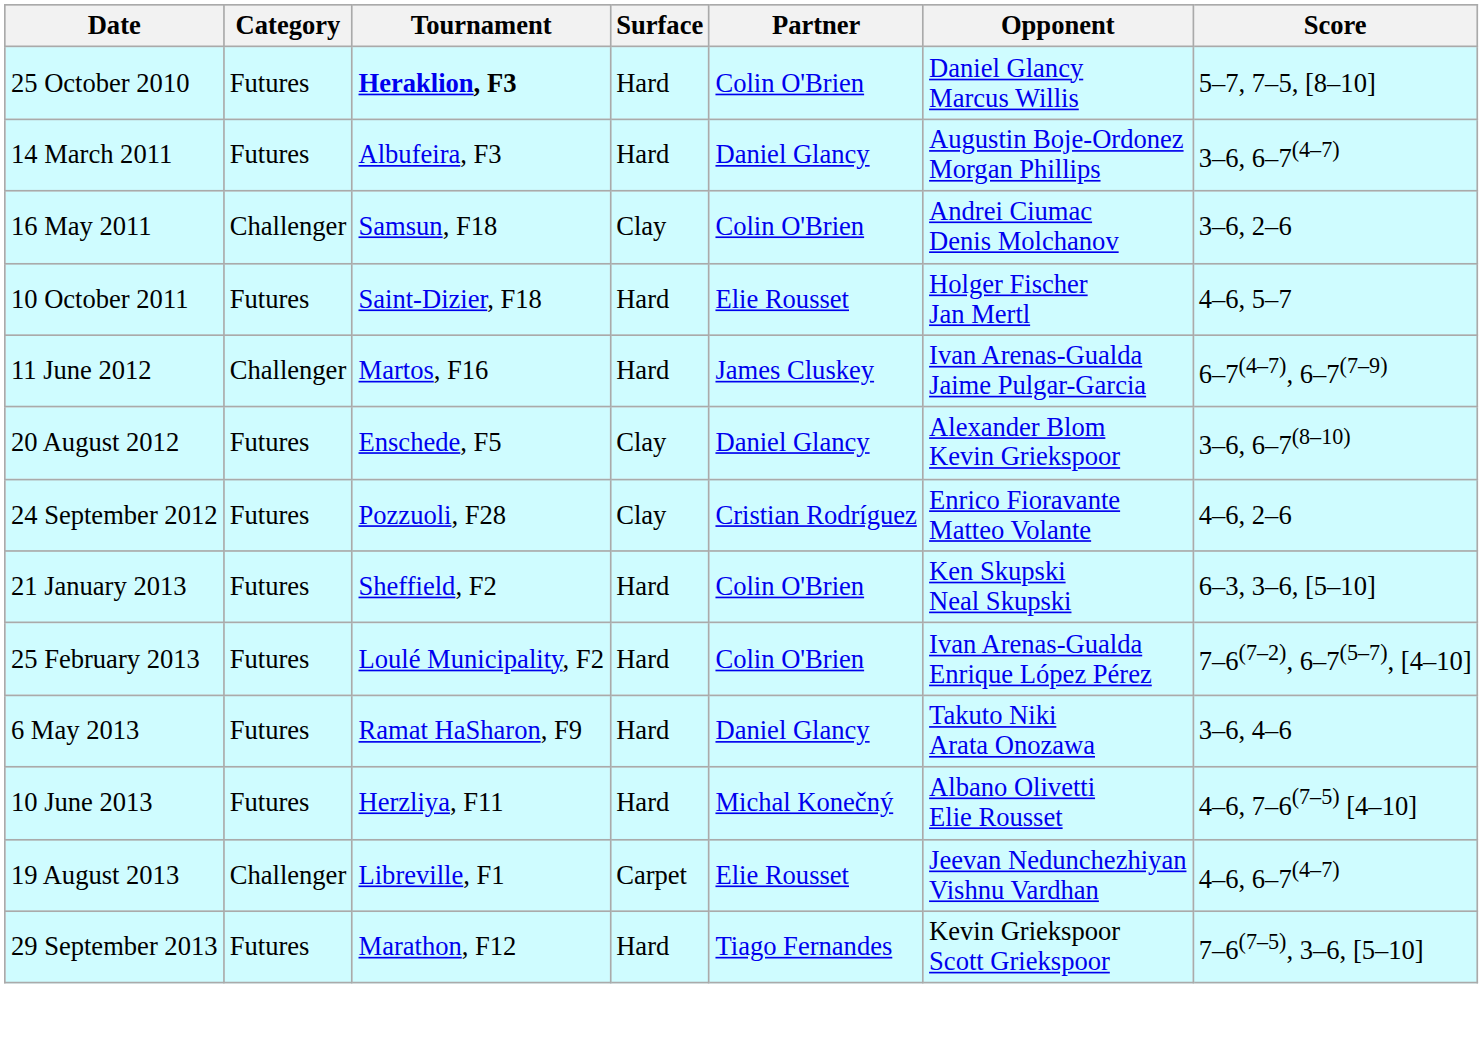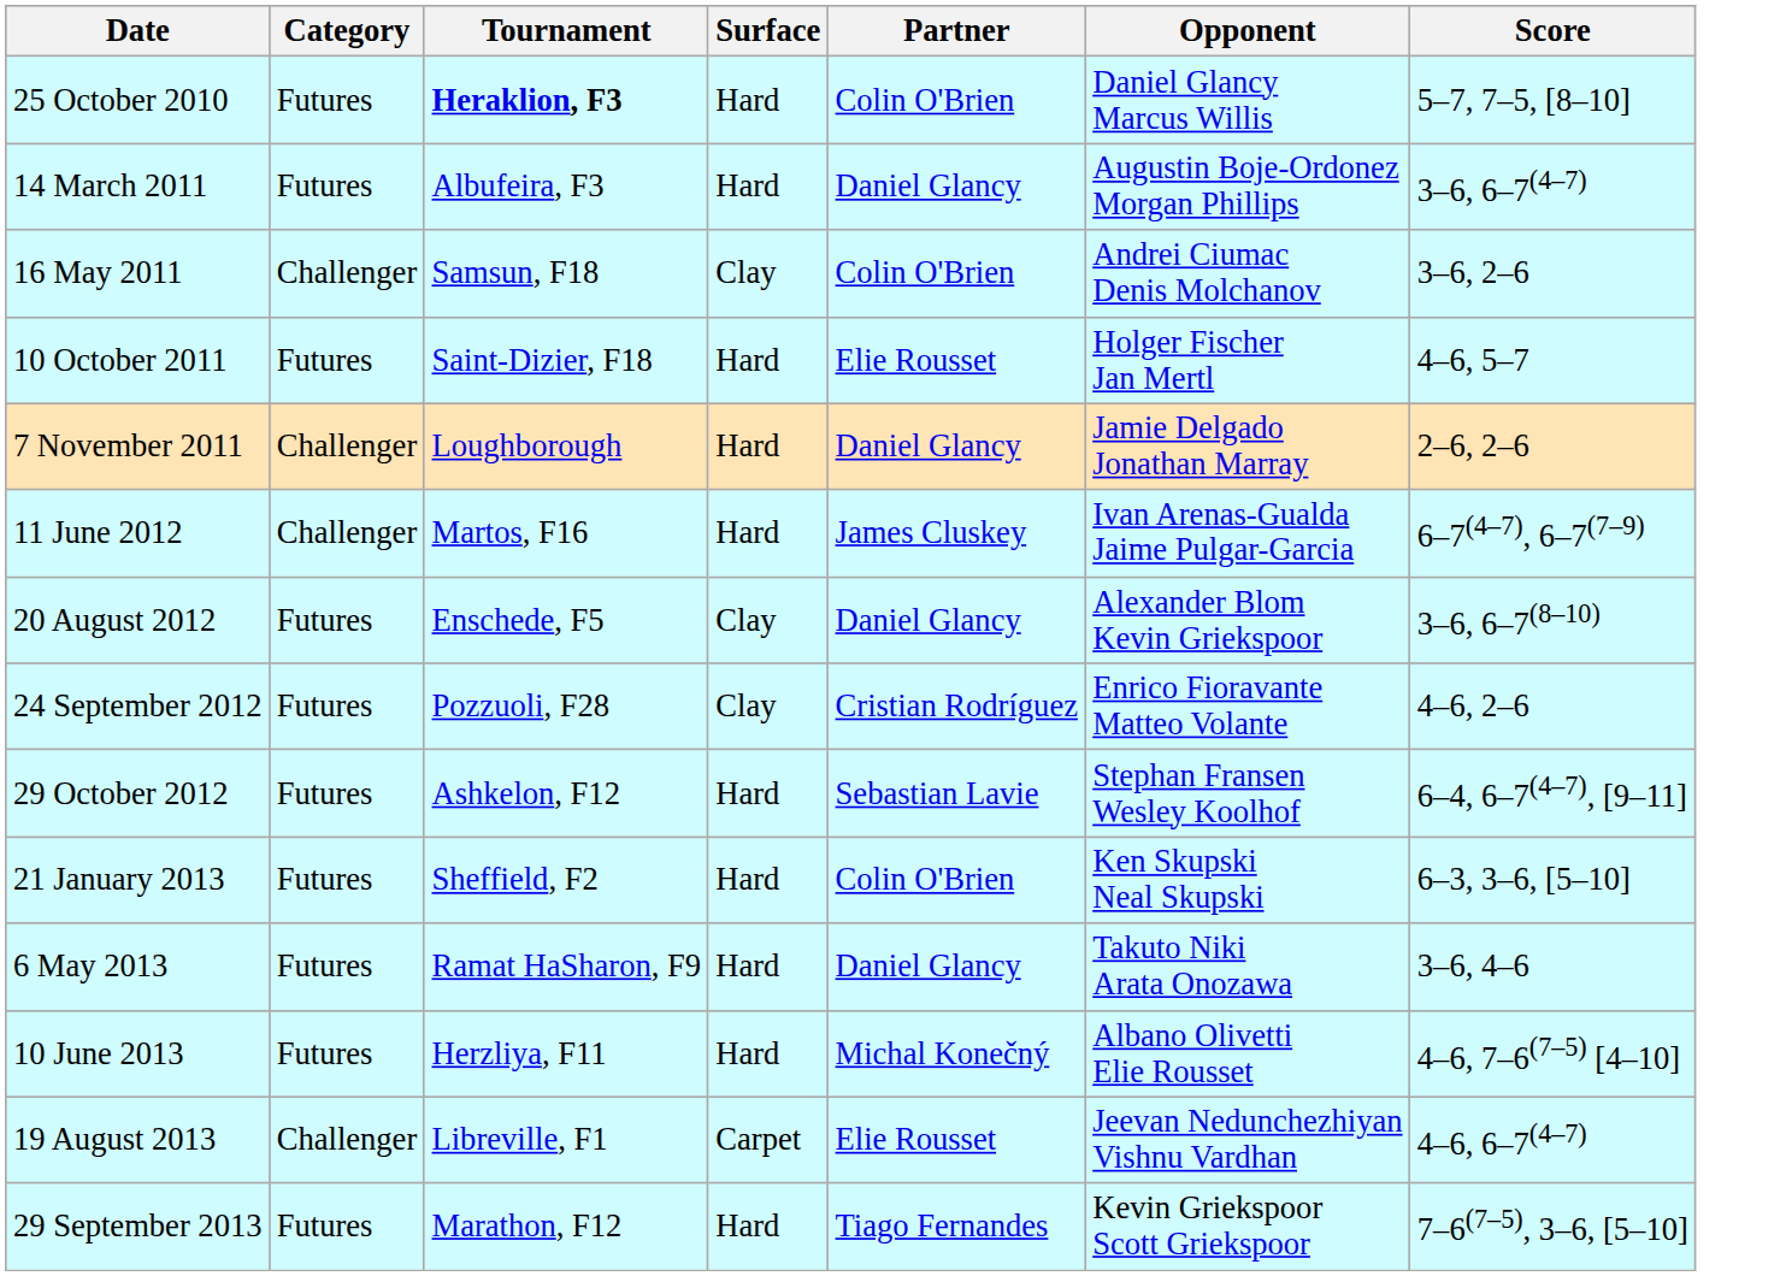 <table class="wikitable">
 <tr>
 <th>Date</th>
 <th>Category</th>
 <th>Tournament</th>
 <th>Surface</th>
 <th>Partner</th>
 <th>Opponent</th>
 <th>Score</th>
 </tr>
 <tr bgcolor="CFFCFF">
 <td>25 October 2010</td>
 <td>Futures</td>
 <td><strong><a href='#'>Heraklion</a>, F3</strong></td>
 <td>Hard</td>
 <td> <a href='#'>Colin O'Brien</a></td>
 <td> <a href='#'>Daniel Glancy</a> <br>  <a href='#'>Marcus Willis</a></td>
 <td>5–7, 7–5, [8–10]</td>
 </tr>
 <tr bgcolor="CFFCFF">
 <td>14 March 2011</td>
 <td>Futures</td>
 <td><a href='#'>Albufeira</a>, F3</td>
 <td>Hard</td>
 <td> <a href='#'>Daniel Glancy</a></td>
 <td> <a href='#'>Augustin Boje-Ordonez</a> <br>  <a href='#'>Morgan Phillips</a></td>
 <td>3–6, 6–7<sup>(4–7)</sup></td>
 </tr>
 <tr bgcolor="CFFCFF">
 <td>16 May 2011</td>
 <td>Challenger</td>
 <td><a href='#'>Samsun</a>, F18</td>
 <td>Clay</td>
 <td> <a href='#'>Colin O'Brien</a></td>
 <td> <a href='#'>Andrei Ciumac</a> <br>  <a href='#'>Denis Molchanov</a></td>
 <td>3–6, 2–6</td>
 </tr>
 <tr bgcolor="CFFCFF">
 <td>10 October 2011</td>
 <td>Futures</td>
 <td><a href='#'>Saint-Dizier</a>, F18</td>
 <td>Hard</td>
 <td> <a href='#'>Elie Rousset</a></td>
 <td> <a href='#'>Holger Fischer</a> <br>  <a href='#'>Jan Mertl</a></td>
 <td>4–6, 5–7</td>
 </tr>
+<tr bgcolor="moccasin">
+<td>7 November 2011</td>
+<td>Challenger</td>
+<td><a href='#'>Loughborough</a></td>
+<td>Hard</td>
+<td> <a href='#'>Daniel Glancy</a></td>
+<td> <a href='#'>Jamie Delgado</a> <br>  <a href='#'>Jonathan Marray</a></td>
+<td>2–6, 2–6</td>
+</tr>
 <tr bgcolor="CFFCFF">
 <td>11 June 2012</td>
 <td>Challenger</td>
 <td><a href='#'>Martos</a>, F16</td>
 <td>Hard</td>
 <td> <a href='#'>James Cluskey</a></td>
 <td> <a href='#'>Ivan Arenas-Gualda</a> <br>  <a href='#'>Jaime Pulgar-Garcia</a></td>
 <td>6–7<sup>(4–7)</sup>, 6–7<sup>(7–9)</sup></td>
 </tr>
 <tr bgcolor="CFFCFF">
 <td>20 August 2012</td>
 <td>Futures</td>
 <td><a href='#'>Enschede</a>, F5</td>
 <td>Clay</td>
 <td> <a href='#'>Daniel Glancy</a></td>
 <td> <a href='#'>Alexander Blom</a> <br>  <a href='#'>Kevin Griekspoor</a></td>
 <td>3–6, 6–7<sup>(8–10)</sup></td>
 </tr>
 <tr bgcolor="CFFCFF">
 <td>24 September 2012</td>
 <td>Futures</td>
 <td><a href='#'>Pozzuoli</a>, F28</td>
 <td>Clay</td>
 <td> <a href='#'>Cristian Rodríguez</a></td>
 <td> <a href='#'>Enrico Fioravante</a> <br>  <a href='#'>Matteo Volante</a></td>
 <td>4–6, 2–6</td>
 </tr>
 <tr bgcolor="CFFCFF">
+<td>29 October 2012</td>
+<td>Futures</td>
+<td><a href='#'>Ashkelon</a>, F12</td>
+<td>Hard</td>
+<td> <a href='#'>Sebastian Lavie</a></td>
+<td> <a href='#'>Stephan Fransen</a> <br>  <a href='#'>Wesley Koolhof</a></td>
+<td>6–4, 6–7<sup>(4–7)</sup>, [9–11]</td>
+</tr>
+<tr bgcolor="CFFCFF">
 <td>21 January 2013</td>
 <td>Futures</td>
 <td><a href='#'>Sheffield</a>, F2</td>
 <td>Hard</td>
 <td> <a href='#'>Colin O'Brien</a></td>
 <td> <a href='#'>Ken Skupski</a> <br>  <a href='#'>Neal Skupski</a></td>
 <td>6–3, 3–6, [5–10]</td>
-</tr>
-<tr bgcolor="CFFCFF">
-<td>25 February 2013</td>
-<td>Futures</td>
-<td><a href='#'>Loulé Municipality</a>, F2</td>
-<td>Hard</td>
-<td> <a href='#'>Colin O'Brien</a></td>
-<td> <a href='#'>Ivan Arenas-Gualda</a> <br>  <a href='#'>Enrique López Pérez</a></td>
-<td>7–6<sup>(7–2)</sup>, 6–7<sup>(5–7)</sup>, [4–10]</td>
 </tr>
 <tr bgcolor="CFFCFF">
 <td>6 May 2013</td>
 <td>Futures</td>
 <td><a href='#'>Ramat HaSharon</a>, F9</td>
 <td>Hard</td>
 <td> <a href='#'>Daniel Glancy</a></td>
 <td> <a href='#'>Takuto Niki</a> <br>  <a href='#'>Arata Onozawa</a></td>
 <td>3–6, 4–6</td>
 </tr>
 <tr bgcolor="CFFCFF">
 <td>10 June 2013</td>
 <td>Futures</td>
 <td><a href='#'>Herzliya</a>, F11</td>
 <td>Hard</td>
 <td> <a href='#'>Michal Konečný</a></td>
 <td> <a href='#'>Albano Olivetti</a> <br>  <a href='#'>Elie Rousset</a></td>
 <td>4–6, 7–6<sup>(7–5)</sup> [4–10]</td>
 </tr>
 <tr bgcolor="CFFCFF">
 <td>19 August 2013</td>
 <td>Challenger</td>
 <td><a href='#'>Libreville</a>, F1</td>
 <td>Carpet</td>
 <td> <a href='#'>Elie Rousset</a></td>
 <td> <a href='#'>Jeevan Nedunchezhiyan</a> <br>  <a href='#'>Vishnu Vardhan</a></td>
 <td>4–6, 6–7<sup>(4–7)</sup></td>
 </tr>
 <tr bgcolor="CFFCFF">
 <td>29 September 2013</td>
 <td>Futures</td>
 <td><a href='#'>Marathon</a>, F12</td>
 <td>Hard</td>
 <td> <a href='#'>Tiago Fernandes</a></td>
 <td> Kevin Griekspoor <br>  <a href='#'>Scott Griekspoor</a></td>
 <td>7–6<sup>(7–5)</sup>, 3–6, [5–10]</td>
 </tr>
 </table>
